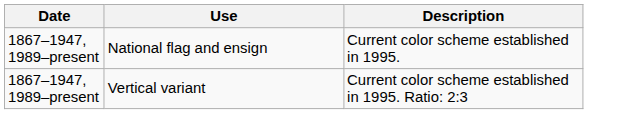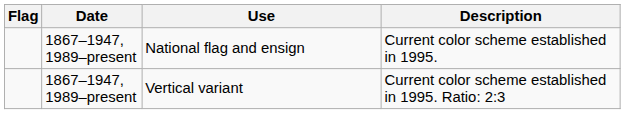 <table class="wikitable">
 <tr>
+<th>Flag</th>
 <th width="100">Date</th>
 <th width="250">Use</th>
 <th width="250">Description</th>
 </tr>
 <tr>
+<td></td>
 <td>1867–1947,<br>1989–present</td>
 <td>National flag and ensign</td>
 <td>Current color scheme established in 1995.</td>
 </tr>
 <tr>
+<td></td>
 <td>1867–1947,<br>1989–present</td>
 <td>Vertical variant</td>
 <td>Current color scheme established in 1995. Ratio: 2:3</td>
 </tr>
 </table>
